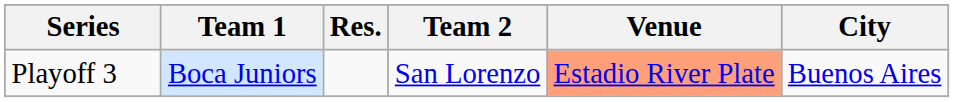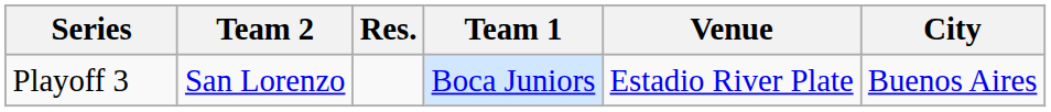 <table class=wikitable>
 <tr>
 <th width=80px>Series</th>
+<th>Team 2</th>
+<th>Res.</th>
 <th>Team 1</th>
-<th>Res.</th>
-<th>Team 2</th>
 <th>Venue</th>
 <th>City</th>
 </tr>
 <tr>
 <td>Playoff 3</td>
+<td><a href='#'>San Lorenzo</a></td>
+<td></td>
 <td bgcolor= #d0e7ff><a href='#'>Boca Juniors</a></td>
-<td></td>
-<td><a href='#'>San Lorenzo</a></td>
-<td style="background: lightsalmon;"><a href='#'>Estadio River Plate</a></td>
+<td><a href='#'>Estadio River Plate</a></td>
 <td><a href='#'>Buenos Aires</a></td>
 </tr>
 </table>
